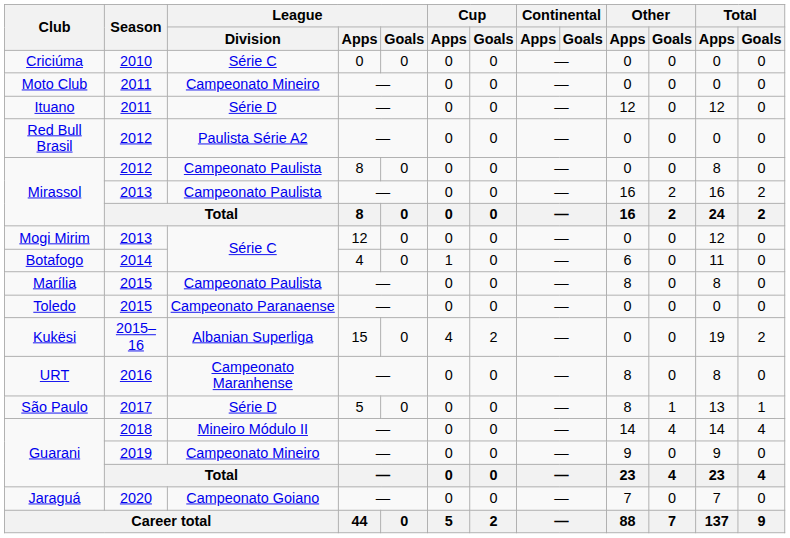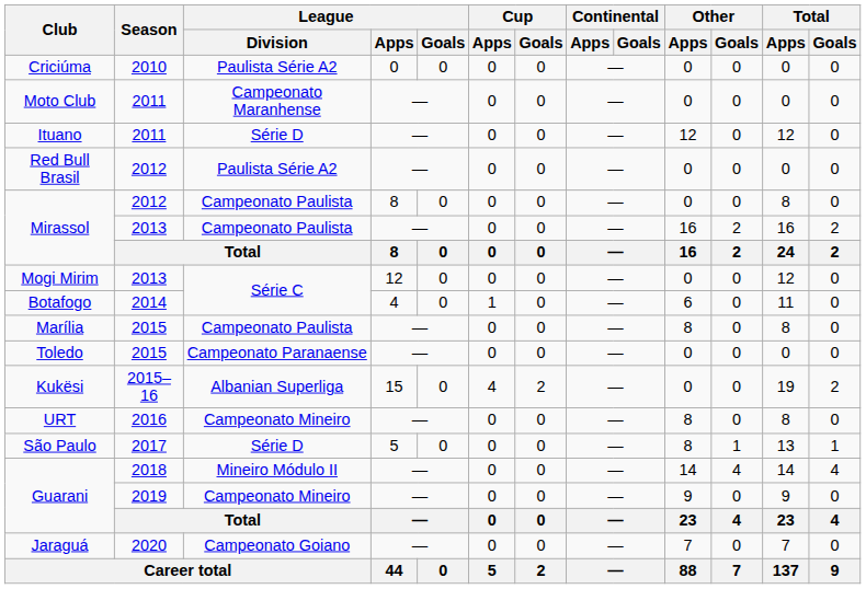 <table class="wikitable" style="text-align:center">
 <tr>
 <th rowspan="2">Club</th>
 <th rowspan="2">Season</th>
 <th colspan="3">League</th>
 <th colspan="2">Cup</th>
 <th colspan="2">Continental</th>
 <th colspan="2">Other</th>
 <th colspan="2">Total</th>
 </tr>
 <tr>
 <th>Division</th>
 <th>Apps</th>
 <th>Goals</th>
 <th>Apps</th>
 <th>Goals</th>
 <th>Apps</th>
 <th>Goals</th>
 <th>Apps</th>
 <th>Goals</th>
 <th>Apps</th>
 <th>Goals</th>
 </tr>
 <tr>
 <td rowspan="1"><a href='#'>Criciúma</a></td>
 <td><a href='#'>2010</a></td>
-<td><a href='#'>Série C</a></td>
+<td><a href='#'>Paulista Série A2</a></td>
 <td>0</td>
 <td>0</td>
 <td>0</td>
 <td>0</td>
 <td colspan="2">—</td>
 <td>0</td>
 <td>0</td>
 <td>0</td>
 <td>0</td>
 </tr>
 <tr>
 <td rowspan="1"><a href='#'>Moto Club</a></td>
 <td><a href='#'>2011</a></td>
-<td><a href='#'>Campeonato Mineiro</a></td>
+<td><a href='#'>Campeonato Maranhense</a></td>
 <td colspan="2">—</td>
 <td>0</td>
 <td>0</td>
 <td colspan="2">—</td>
 <td>0</td>
 <td>0</td>
 <td>0</td>
 <td>0</td>
 </tr>
 <tr>
 <td rowspan="1"><a href='#'>Ituano</a></td>
 <td><a href='#'>2011</a></td>
 <td><a href='#'>Série D</a></td>
 <td colspan="2">—</td>
 <td>0</td>
 <td>0</td>
 <td colspan="2">—</td>
 <td>12</td>
 <td>0</td>
 <td>12</td>
 <td>0</td>
 </tr>
 <tr>
 <td rowspan="1"><a href='#'>Red Bull Brasil</a></td>
 <td><a href='#'>2012</a></td>
 <td><a href='#'>Paulista Série A2</a></td>
 <td colspan="2">—</td>
 <td>0</td>
 <td>0</td>
 <td colspan="2">—</td>
 <td>0</td>
 <td>0</td>
 <td>0</td>
 <td>0</td>
 </tr>
 <tr>
 <td rowspan="3"><a href='#'>Mirassol</a></td>
 <td><a href='#'>2012</a></td>
 <td><a href='#'>Campeonato Paulista</a></td>
 <td>8</td>
 <td>0</td>
 <td>0</td>
 <td>0</td>
 <td colspan="2">—</td>
 <td>0</td>
 <td>0</td>
 <td>8</td>
 <td>0</td>
 </tr>
 <tr>
 <td><a href='#'>2013</a></td>
 <td><a href='#'>Campeonato Paulista</a></td>
 <td colspan="2">—</td>
 <td>0</td>
 <td>0</td>
 <td colspan="2">—</td>
 <td>16</td>
 <td>2</td>
 <td>16</td>
 <td>2</td>
 </tr>
 <tr>
 <th colspan="2">Total</th>
 <th>8</th>
 <th>0</th>
 <th>0</th>
 <th>0</th>
 <th colspan="2">—</th>
 <th>16</th>
 <th>2</th>
 <th>24</th>
 <th>2</th>
 </tr>
 <tr>
 <td rowspan="1"><a href='#'>Mogi Mirim</a></td>
 <td><a href='#'>2013</a></td>
 <td rowspan="2"><a href='#'>Série C</a></td>
 <td>12</td>
 <td>0</td>
 <td>0</td>
 <td>0</td>
 <td colspan="2">—</td>
 <td>0</td>
 <td>0</td>
 <td>12</td>
 <td>0</td>
 </tr>
 <tr>
 <td rowspan="1"><a href='#'>Botafogo</a></td>
 <td><a href='#'>2014</a></td>
 <td>4</td>
 <td>0</td>
 <td>1</td>
 <td>0</td>
 <td colspan="2">—</td>
 <td>6</td>
 <td>0</td>
 <td>11</td>
 <td>0</td>
 </tr>
 <tr>
 <td rowspan="1"><a href='#'>Marília</a></td>
 <td><a href='#'>2015</a></td>
 <td><a href='#'>Campeonato Paulista</a></td>
 <td colspan="2">—</td>
 <td>0</td>
 <td>0</td>
 <td colspan="2">—</td>
 <td>8</td>
 <td>0</td>
 <td>8</td>
 <td>0</td>
 </tr>
 <tr>
 <td rowspan="1"><a href='#'>Toledo</a></td>
 <td><a href='#'>2015</a></td>
 <td><a href='#'>Campeonato Paranaense</a></td>
 <td colspan="2">—</td>
 <td>0</td>
 <td>0</td>
 <td colspan="2">—</td>
 <td>0</td>
 <td>0</td>
 <td>0</td>
 <td>0</td>
 </tr>
 <tr>
 <td rowspan="1"><a href='#'>Kukësi</a></td>
 <td><a href='#'>2015–16</a></td>
 <td><a href='#'>Albanian Superliga</a></td>
 <td>15</td>
 <td>0</td>
 <td>4</td>
 <td>2</td>
 <td colspan="2">—</td>
 <td>0</td>
 <td>0</td>
 <td>19</td>
 <td>2</td>
 </tr>
 <tr>
 <td rowspan="1"><a href='#'>URT</a></td>
 <td><a href='#'>2016</a></td>
-<td><a href='#'>Campeonato Maranhense</a></td>
+<td><a href='#'>Campeonato Mineiro</a></td>
 <td colspan="2">—</td>
 <td>0</td>
 <td>0</td>
 <td colspan="2">—</td>
 <td>8</td>
 <td>0</td>
 <td>8</td>
 <td>0</td>
 </tr>
 <tr>
 <td rowspan="1"><a href='#'>São Paulo</a></td>
 <td><a href='#'>2017</a></td>
 <td><a href='#'>Série D</a></td>
 <td>5</td>
 <td>0</td>
 <td>0</td>
 <td>0</td>
 <td colspan="2">—</td>
 <td>8</td>
 <td>1</td>
 <td>13</td>
 <td>1</td>
 </tr>
 <tr>
 <td rowspan="3"><a href='#'>Guarani</a></td>
 <td><a href='#'>2018</a></td>
 <td><a href='#'>Mineiro Módulo II</a></td>
 <td colspan="2">—</td>
 <td>0</td>
 <td>0</td>
 <td colspan="2">—</td>
 <td>14</td>
 <td>4</td>
 <td>14</td>
 <td>4</td>
 </tr>
 <tr>
 <td><a href='#'>2019</a></td>
 <td><a href='#'>Campeonato Mineiro</a></td>
 <td colspan="2">—</td>
 <td>0</td>
 <td>0</td>
 <td colspan="2">—</td>
 <td>9</td>
 <td>0</td>
 <td>9</td>
 <td>0</td>
 </tr>
 <tr>
 <th colspan="2">Total</th>
 <th colspan="2">—</th>
 <th>0</th>
 <th>0</th>
 <th colspan="2">—</th>
 <th>23</th>
 <th>4</th>
 <th>23</th>
 <th>4</th>
 </tr>
 <tr>
 <td rowspan="1"><a href='#'>Jaraguá</a></td>
 <td><a href='#'>2020</a></td>
 <td><a href='#'>Campeonato Goiano</a></td>
 <td colspan="2">—</td>
 <td>0</td>
 <td>0</td>
 <td colspan="2">—</td>
 <td>7</td>
 <td>0</td>
 <td>7</td>
 <td>0</td>
 </tr>
 <tr>
 <th colspan="3">Career total</th>
 <th>44</th>
 <th>0</th>
 <th>5</th>
 <th>2</th>
 <th colspan="2">—</th>
 <th>88</th>
 <th>7</th>
 <th>137</th>
 <th>9</th>
 </tr>
 </table>
